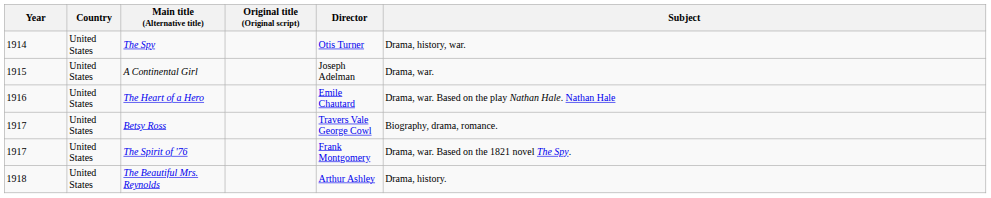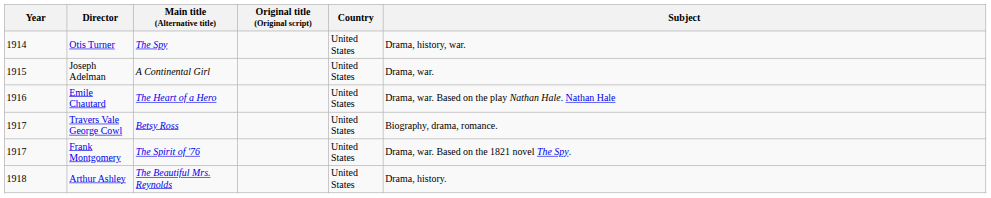 <table class="wikitable sortable" style="width:100%;">
 <tr>
 <th>Year</th>
-<th width= 80>Country</th>
+<th width=100>Director</th>
 <th class="unsortable" style="width:160px;">Main title<br><small>(Alternative title)</small></th>
 <th class="unsortable" style="width:140px;">Original title<br><small>(Original script)</small></th>
-<th width=100>Director</th>
+<th width= 80>Country</th>
 <th class="unsortable">Subject</th>
 </tr>
 <tr>
 <td>1914</td>
-<td>United States</td>
+<td><a href='#'>Otis Turner</a></td>
 <td><em><a href='#'>The Spy</a></em></td>
 <td></td>
-<td><a href='#'>Otis Turner</a></td>
+<td>United States</td>
 <td>Drama, history, war.</td>
 </tr>
 <tr>
 <td>1915</td>
-<td>United States</td>
+<td>Joseph Adelman</td>
 <td><em>A Continental Girl</em></td>
 <td></td>
-<td>Joseph Adelman</td>
+<td>United States</td>
 <td>Drama, war.</td>
 </tr>
 <tr>
 <td>1916</td>
-<td>United States</td>
+<td><a href='#'>Emile Chautard</a></td>
 <td><em><a href='#'>The Heart of a Hero</a></em></td>
 <td></td>
-<td><a href='#'>Emile Chautard</a></td>
+<td>United States</td>
 <td>Drama, war. Based on the play <em>Nathan Hale</em>. <a href='#'>Nathan Hale</a></td>
 </tr>
 <tr>
 <td>1917</td>
-<td>United States</td>
+<td><a href='#'>Travers Vale</a><br><a href='#'>George Cowl</a></td>
 <td><em><a href='#'>Betsy Ross</a></em></td>
 <td></td>
-<td><a href='#'>Travers Vale</a><br><a href='#'>George Cowl</a></td>
+<td>United States</td>
 <td>Biography, drama, romance.</td>
 </tr>
 <tr>
 <td>1917</td>
-<td>United States</td>
+<td><a href='#'>Frank Montgomery</a></td>
 <td><em><a href='#'>The Spirit of '76</a></em></td>
 <td></td>
-<td><a href='#'>Frank Montgomery</a></td>
+<td>United States</td>
 <td>Drama, war. Based on the 1821 novel <em><a href='#'>The Spy</a></em>.</td>
 </tr>
 <tr>
 <td>1918</td>
-<td>United States</td>
+<td><a href='#'>Arthur Ashley</a></td>
 <td><em><a href='#'>The Beautiful Mrs. Reynolds</a></em></td>
 <td></td>
-<td><a href='#'>Arthur Ashley</a></td>
+<td>United States</td>
 <td>Drama, history.</td>
 </tr>
 </table>
